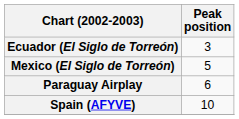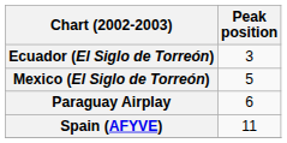 <table class="wikitable sortable plainrowheaders" style="text-align:center">
 <tr>
 <th scope="col">Chart (2002-2003)</th>
 <th scope="col">Peak<br>position</th>
 </tr>
 <tr>
 <th scope="row">Ecuador (<em>El Siglo de Torreón</em>)</th>
 <td>3</td>
 </tr>
 <tr>
 <th scope="row">Mexico (<em>El Siglo de Torreón</em>)</th>
 <td>5</td>
 </tr>
 <tr>
 <th scope="row">Paraguay Airplay</th>
 <td>6</td>
 </tr>
 <tr>
 <th scope="row">Spain (<a href='#'>AFYVE</a>)</th>
-<td>10</td>
+<td>11</td>
 </tr>
 <tr>
 </tr>
 <tr>
 </tr>
 <tr>
 </tr>
 </table>
